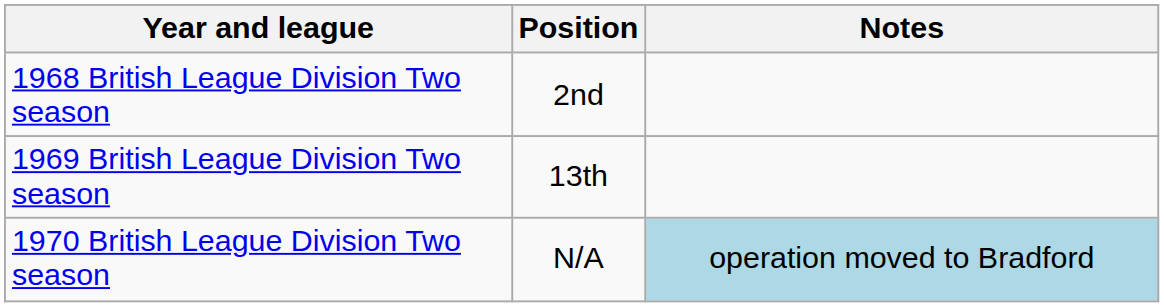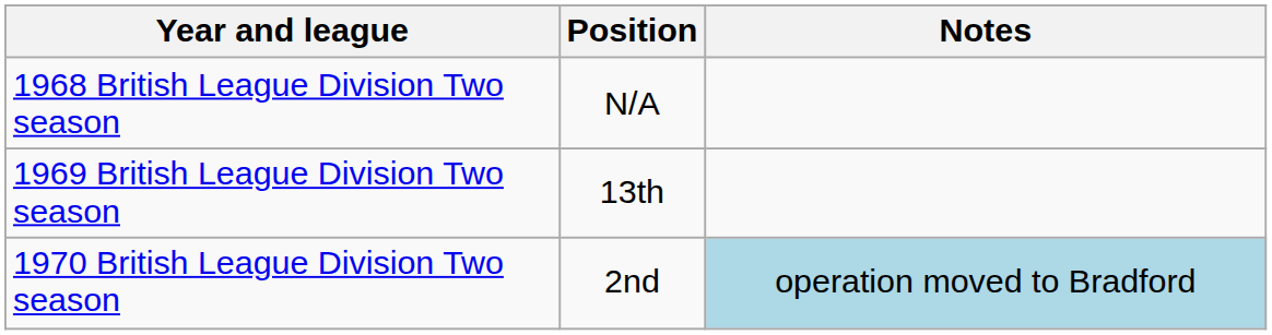 <table class="wikitable">
 <tr>
 <th width=350>Year and league</th>
 <th width=50>Position</th>
 <th width=350>Notes</th>
 </tr>
 <tr align=center>
 <td align="left"><a href='#'>1968 British League Division Two season</a></td>
-<td>2nd</td>
+<td>N/A</td>
 <td></td>
 </tr>
 <tr align=center>
 <td align="left"><a href='#'>1969 British League Division Two season</a></td>
 <td>13th</td>
 <td></td>
 </tr>
 <tr align=center>
 <td align="left"><a href='#'>1970 British League Division Two season</a></td>
-<td>N/A</td>
+<td>2nd</td>
 <td style="background: lightblue;">operation moved to Bradford</td>
 </tr>
 </table>
